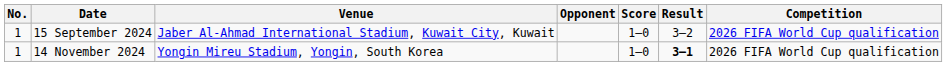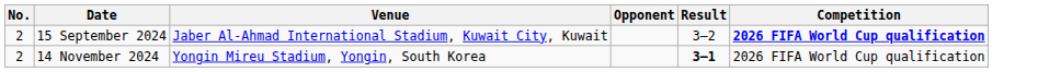 <table class="wikitable">
 <tr>
 <th>No.</th>
 <th>Date</th>
 <th>Venue</th>
 <th>Opponent</th>
-<th>Score</th>
 <th>Result</th>
 <th>Competition</th>
 </tr>
 <tr>
-<td align="center">1</td>
+<td align="center">2</td>
 <td>15 September 2024</td>
 <td><a href='#'>Jaber Al-Ahmad International Stadium</a>, <a href='#'>Kuwait City</a>, Kuwait</td>
 <td></td>
-<td align="center">1–0</td>
 <td align="center">3–2</td>
-<td><a href='#'>2026 FIFA World Cup qualification</a></td>
+<td><strong><a href='#'>2026 FIFA World Cup qualification</a></strong></td>
 </tr>
 <tr>
-<td align="center">1</td>
+<td align="center">2</td>
 <td>14 November 2024</td>
 <td><a href='#'>Yongin Mireu Stadium</a>, <a href='#'>Yongin</a>, South Korea</td>
 <td></td>
-<td align="center">1–0</td>
 <td align="center"><strong>3–1</strong></td>
 <td>2026 FIFA World Cup qualification</td>
 </tr>
 </table>
